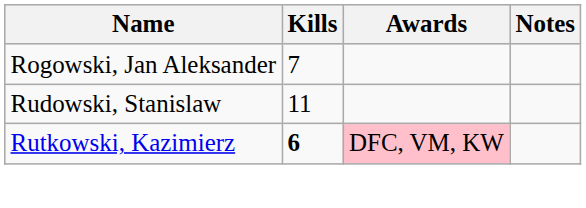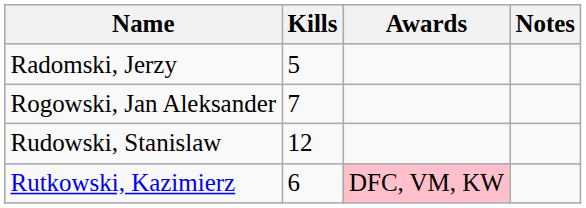 <table class=wikitable>
 <tr>
 <th>Name</th>
 <th>Kills</th>
 <th>Awards</th>
 <th>Notes</th>
+</tr>
+<tr>
+<td>Radomski, Jerzy</td>
+<td>5</td>
+<td></td>
+<td></td>
 </tr>
 <tr>
 <td>Rogowski, Jan Aleksander</td>
 <td>7</td>
 <td></td>
 <td></td>
 </tr>
 <tr>
 <td>Rudowski, Stanislaw</td>
-<td>11</td>
+<td>12</td>
 <td></td>
 <td></td>
 </tr>
 <tr>
 <td><a href='#'>Rutkowski, Kazimierz</a></td>
-<td><strong>6</strong></td>
+<td>6</td>
 <td style="background: pink;">DFC, VM, KW</td>
 <td></td>
 </tr>
 </table>
